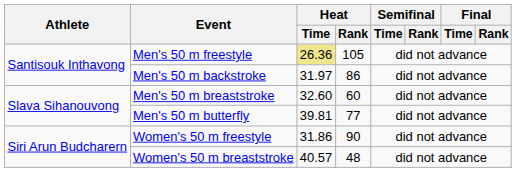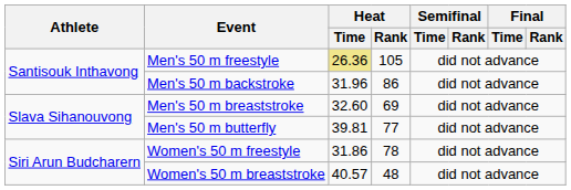 <table class=wikitable style="font-size:90%">
 <tr>
 <th rowspan="2">Athlete</th>
 <th rowspan="2">Event</th>
 <th colspan="2">Heat</th>
 <th colspan="2">Semifinal</th>
 <th colspan="2">Final</th>
 </tr>
 <tr style="font-size:95%">
 <th>Time</th>
 <th>Rank</th>
 <th>Time</th>
 <th>Rank</th>
 <th>Time</th>
 <th>Rank</th>
 </tr>
 <tr align=center>
 <td align=left rowspan=2><a href='#'>Santisouk Inthavong</a></td>
 <td align=left><a href='#'>Men's 50 m freestyle</a></td>
 <td style="background: khaki;">26.36</td>
 <td>105</td>
 <td colspan=4>did not advance</td>
 </tr>
 <tr align=center>
 <td align=left><a href='#'>Men's 50 m backstroke</a></td>
-<td>31.97</td>
+<td>31.96</td>
 <td>86</td>
 <td colspan=4>did not advance</td>
 </tr>
 <tr align=center>
 <td align=left rowspan=2><a href='#'>Slava Sihanouvong</a></td>
 <td align=left><a href='#'>Men's 50 m breaststroke</a></td>
 <td>32.60</td>
-<td>60</td>
+<td>69</td>
 <td colspan=4>did not advance</td>
 </tr>
 <tr align=center>
 <td align=left><a href='#'>Men's 50 m butterfly</a></td>
 <td>39.81</td>
 <td>77</td>
 <td colspan=4>did not advance</td>
 </tr>
 <tr align=center>
 <td align=left rowspan=2><a href='#'>Siri Arun Budcharern</a></td>
 <td align=left><a href='#'>Women's 50 m freestyle</a></td>
 <td>31.86</td>
-<td>90</td>
+<td>78</td>
 <td colspan=4>did not advance</td>
 </tr>
 <tr align=center>
 <td align=left><a href='#'>Women's 50 m breaststroke</a></td>
 <td>40.57</td>
 <td>48</td>
 <td colspan=4>did not advance</td>
 </tr>
 </table>
